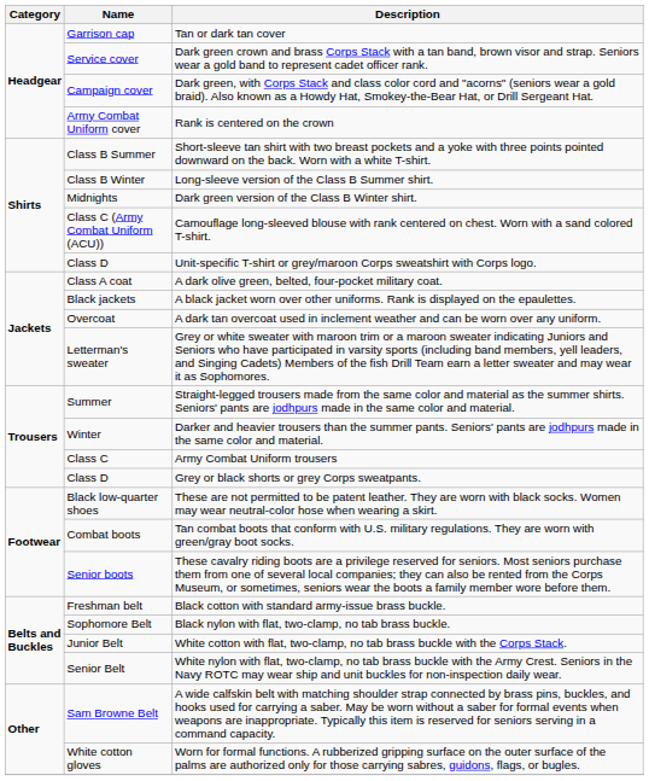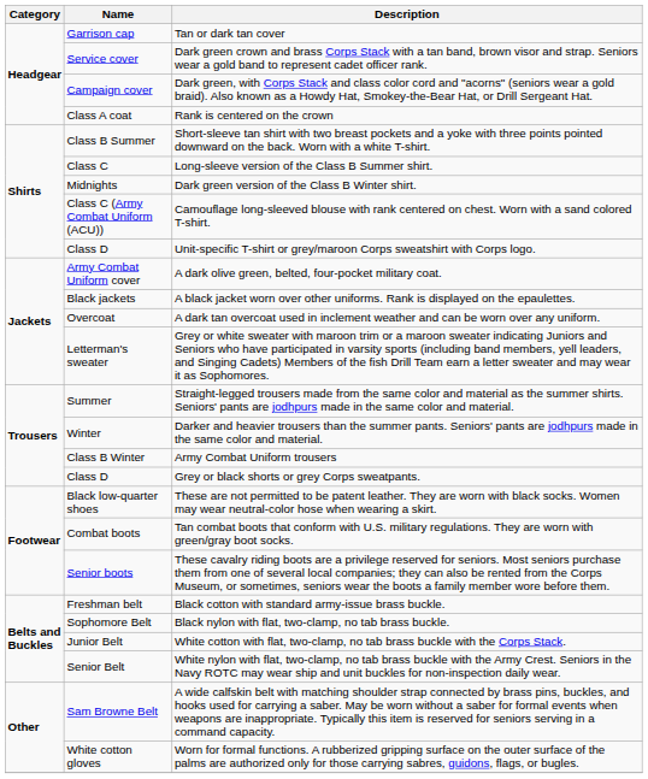 <table class="wikitable">
 <tr>
 <th align="center" valign="top" width="40">Category</th>
 <th align="left" valign="top">Name</th>
 <th align="center" valign="top">Description</th>
 </tr>
 <tr>
 <td rowspan="4"><strong>Headgear</strong></td>
 <td><a href='#'>Garrison cap</a></td>
 <td>Tan or dark tan cover</td>
 </tr>
 <tr>
 <td><a href='#'>Service cover</a></td>
 <td>Dark green crown and brass <a href='#'>Corps Stack</a> with a tan band, brown visor and strap. Seniors wear a gold band to represent cadet officer rank.</td>
 </tr>
 <tr>
 <td><a href='#'>Campaign cover</a></td>
 <td>Dark green, with <a href='#'>Corps Stack</a> and class color cord and "acorns" (seniors wear a gold braid). Also known as a Howdy Hat, Smokey-the-Bear Hat, or Drill Sergeant Hat.</td>
 </tr>
 <tr>
-<td><a href='#'>Army Combat Uniform</a> cover</td>
+<td>Class A coat</td>
 <td>Rank is centered on the crown</td>
 </tr>
 <tr>
 <td rowspan="5"><strong>Shirts</strong></td>
 <td>Class B Summer</td>
 <td>Short-sleeve tan shirt with two breast pockets and a yoke with three points pointed downward on the back. Worn with a white T-shirt.</td>
 </tr>
 <tr>
-<td>Class B Winter</td>
+<td>Class C</td>
 <td>Long-sleeve version of the Class B Summer shirt.</td>
 </tr>
 <tr>
 <td>Midnights</td>
 <td>Dark green version of the Class B Winter shirt.</td>
 </tr>
 <tr>
 <td>Class C (<a href='#'>Army Combat Uniform</a> (ACU))</td>
 <td>Camouflage long-sleeved blouse with rank centered on chest. Worn with a sand colored T-shirt.</td>
 </tr>
 <tr>
 <td>Class D</td>
 <td>Unit-specific T-shirt or grey/maroon Corps sweatshirt with Corps logo.</td>
 </tr>
 <tr>
 <td rowspan="4"><strong>Jackets</strong></td>
-<td>Class A coat</td>
+<td><a href='#'>Army Combat Uniform</a> cover</td>
 <td>A dark olive green, belted, four-pocket military coat.</td>
 </tr>
 <tr>
 <td>Black jackets</td>
 <td>A black jacket worn over other uniforms. Rank is displayed on the epaulettes.</td>
 </tr>
 <tr>
 <td>Overcoat</td>
 <td>A dark tan overcoat used in inclement weather and can be worn over any uniform.</td>
 </tr>
 <tr>
 <td>Letterman's sweater</td>
 <td>Grey or white sweater with maroon trim or a maroon sweater indicating Juniors and Seniors who have participated in varsity sports (including band members, yell leaders, and Singing Cadets) Members of the fish Drill Team earn a letter sweater and may wear it as Sophomores.</td>
 </tr>
 <tr>
 <td rowspan="4"><strong>Trousers</strong></td>
 <td>Summer</td>
 <td>Straight-legged trousers made from the same color and material as the summer shirts. Seniors' pants are <a href='#'>jodhpurs</a> made in the same color and material.</td>
 </tr>
 <tr>
 <td>Winter</td>
 <td>Darker and heavier trousers than the summer pants. Seniors' pants are <a href='#'>jodhpurs</a> made in the same color and material.</td>
 </tr>
 <tr>
-<td>Class C</td>
+<td>Class B Winter</td>
 <td>Army Combat Uniform trousers</td>
 </tr>
 <tr>
 <td>Class D</td>
 <td>Grey or black shorts or grey Corps sweatpants.</td>
 </tr>
 <tr>
 <td rowspan="3"><strong>Footwear</strong></td>
 <td>Black low-quarter shoes</td>
 <td>These are not permitted to be patent leather. They are worn with black socks. Women may wear neutral-color hose when wearing a skirt.</td>
 </tr>
 <tr>
 <td>Combat boots</td>
 <td>Tan combat boots that conform with U.S. military regulations. They are worn with green/gray boot socks.</td>
 </tr>
 <tr>
 <td><a href='#'>Senior boots</a></td>
 <td>These cavalry riding boots are a privilege reserved for seniors. Most seniors purchase them from one of several local companies; they can also be rented from the Corps Museum, or sometimes, seniors wear the boots a family member wore before them.</td>
 </tr>
 <tr>
 <td rowspan="4"><strong>Belts and Buckles</strong></td>
 <td>Freshman belt</td>
 <td>Black cotton with standard army-issue brass buckle.</td>
 </tr>
 <tr>
 <td>Sophomore Belt</td>
 <td>Black nylon with flat, two-clamp, no tab brass buckle.</td>
 </tr>
 <tr>
 <td>Junior Belt</td>
 <td>White cotton with flat, two-clamp, no tab brass buckle with the <a href='#'>Corps Stack</a>.</td>
 </tr>
 <tr>
 <td>Senior Belt</td>
 <td>White nylon with flat, two-clamp, no tab brass buckle with the Army Crest. Seniors in the Navy ROTC may wear ship and unit buckles for non-inspection daily wear.</td>
 </tr>
 <tr>
 <td rowspan="2"><strong>Other</strong></td>
 <td><a href='#'>Sam Browne Belt</a></td>
 <td>A wide calfskin belt with matching shoulder strap connected by brass pins, buckles, and hooks used for carrying a saber. May be worn without a saber for formal events when weapons are inappropriate. Typically this item is reserved for seniors serving in a command capacity.</td>
 </tr>
 <tr>
 <td>White cotton gloves</td>
 <td>Worn for formal functions. A rubberized gripping surface on the outer surface of the palms are authorized only for those carrying sabres, <a href='#'>guidons</a>, flags, or bugles.</td>
 </tr>
 <tr>
 </tr>
 </table>
